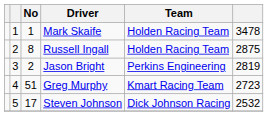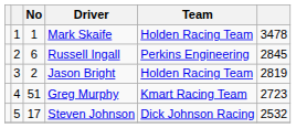 <table class="wikitable" style="font-size:87%;">
 <tr>
 <th></th>
 <th></th>
 <th>No</th>
 <th>Driver</th>
 <th>Team</th>
 <th></th>
 </tr>
 <tr>
 <td align="left"></td>
 <td align="center">1</td>
 <td align="center">1</td>
 <td> <a href='#'>Mark Skaife</a></td>
 <td><a href='#'>Holden Racing Team</a></td>
 <td align="left">3478</td>
 </tr>
 <tr>
 <td align="left"></td>
 <td align="center">2</td>
-<td align="center">8</td>
+<td align="center">6</td>
 <td> <a href='#'>Russell Ingall</a></td>
-<td><a href='#'>Holden Racing Team</a></td>
-<td align="left">2875</td>
+<td><a href='#'>Perkins Engineering</a></td>
+<td align="left">2845</td>
 </tr>
 <tr>
 <td align="left"></td>
 <td align="center">3</td>
 <td align="center">2</td>
 <td> <a href='#'>Jason Bright</a></td>
-<td><a href='#'>Perkins Engineering</a></td>
+<td><a href='#'>Holden Racing Team</a></td>
 <td align="left">2819</td>
 </tr>
 <tr>
 <td align="left"></td>
 <td align="center">4</td>
 <td align="center">51</td>
 <td> <a href='#'>Greg Murphy</a></td>
 <td><a href='#'>Kmart Racing Team</a></td>
 <td align="left">2723</td>
 </tr>
 <tr>
 <td align="left"></td>
 <td align="center">5</td>
 <td align="center">17</td>
 <td> <a href='#'>Steven Johnson</a></td>
 <td><a href='#'>Dick Johnson Racing</a></td>
 <td align="left">2532</td>
 </tr>
 <tr>
 </tr>
 </table>
